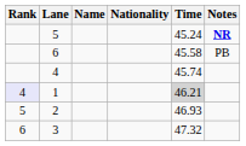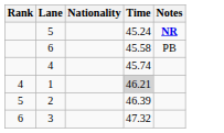 <table class="wikitable sortable" style="text-align:center">
 <tr>
 <th>Rank</th>
 <th>Lane</th>
-<th>Name</th>
 <th>Nationality</th>
 <th>Time</th>
 <th>Notes</th>
 </tr>
 <tr>
 <td></td>
 <td>5</td>
 <td align=left></td>
-<td align=left></td>
 <td>45.24</td>
 <td><strong><a href='#'>NR</a></strong></td>
 </tr>
 <tr>
 <td></td>
 <td>6</td>
-<td align=left></td>
 <td align=left></td>
 <td>45.58</td>
 <td>PB</td>
 </tr>
 <tr>
 <td></td>
 <td>4</td>
 <td align=left></td>
-<td align=left></td>
 <td>45.74</td>
 <td></td>
 </tr>
 <tr>
-<td style="background: lavender;">4</td>
+<td>4</td>
 <td>1</td>
-<td align=left></td>
 <td align=left></td>
 <td style="background: lightgrey;">46.21</td>
 <td></td>
 </tr>
 <tr>
 <td>5</td>
 <td>2</td>
 <td align=left></td>
-<td align=left></td>
-<td>46.93</td>
+<td>46.39</td>
 <td></td>
 </tr>
 <tr>
 <td>6</td>
 <td>3</td>
 <td align=left></td>
-<td align=left></td>
 <td>47.32</td>
 <td></td>
 </tr>
 </table>
